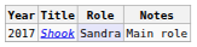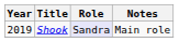 <table class="wikitable sortable">
 <tr>
 <th>Year</th>
 <th>Title</th>
 <th>Role</th>
 <th class="unsortable">Notes</th>
 </tr>
 <tr>
-<td>2017</td>
+<td>2019</td>
 <td><em><a href='#'>Shook</a></em></td>
 <td style="background: lavender;">Sandra</td>
 <td>Main role</td>
 </tr>
 <tr>
 </tr>
 </table>
